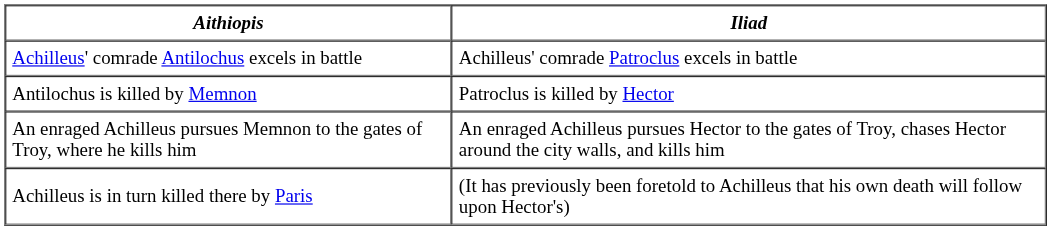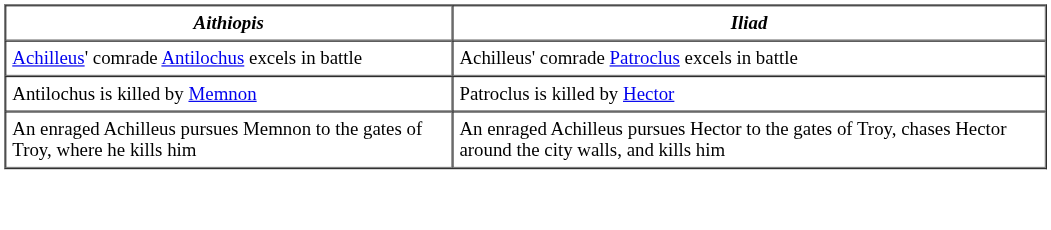 <table style="margin:auto;" border="1" cellspacing="0" cellpadding="5">
 <tr>
 <th><em>Aithiopis</em></th>
 <th><em>Iliad</em></th>
 </tr>
 <tr>
 <td><a href='#'>Achilleus</a>' comrade <a href='#'>Antilochus</a> excels in battle</td>
 <td>Achilleus' comrade <a href='#'>Patroclus</a> excels in battle</td>
 </tr>
 <tr>
 <td>Antilochus is killed by <a href='#'>Memnon</a></td>
 <td>Patroclus is killed by <a href='#'>Hector</a></td>
 </tr>
 <tr>
 <td>An enraged Achilleus pursues Memnon to the gates of Troy, where he kills him</td>
 <td>An enraged Achilleus pursues Hector to the gates of Troy, chases Hector around the city walls, and kills him</td>
 </tr>
-<tr>
-<td>Achilleus is in turn killed there by <a href='#'>Paris</a></td>
-<td>(It has previously been foretold to Achilleus that his own death will follow upon Hector's)</td>
-</tr>
 </table>
